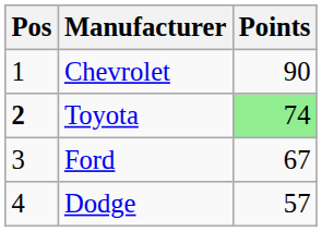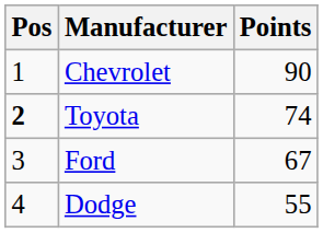 <table class="wikitable" style="font-size: 95%;">
 <tr>
 <th>Pos</th>
 <th>Manufacturer</th>
 <th>Points</th>
 </tr>
 <tr>
 <td>1</td>
 <td><a href='#'>Chevrolet</a></td>
 <td style="text-align:right;">90</td>
 </tr>
 <tr>
 <td><strong>2</strong></td>
 <td><a href='#'>Toyota</a></td>
-<td style="background: lightgreen; text-align:right;">74</td>
+<td style="text-align:right;">74</td>
 </tr>
 <tr>
 <td>3</td>
 <td><a href='#'>Ford</a></td>
 <td style="text-align:right;">67</td>
 </tr>
 <tr>
 <td>4</td>
 <td><a href='#'>Dodge</a></td>
-<td style="text-align:right;">57</td>
+<td style="text-align:right;">55</td>
 </tr>
 </table>
